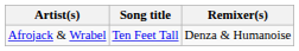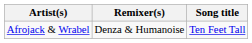 <table class="wikitable">
 <tr>
 <th>Artist(s)</th>
+<th>Remixer(s)</th>
 <th>Song title</th>
-<th>Remixer(s)</th>
 </tr>
 <tr>
 <td><a href='#'>Afrojack</a> & <a href='#'>Wrabel</a></td>
+<td>Denza & Humanoise</td>
 <td><a href='#'>Ten Feet Tall</a></td>
-<td>Denza & Humanoise</td>
 </tr>
 </table>
